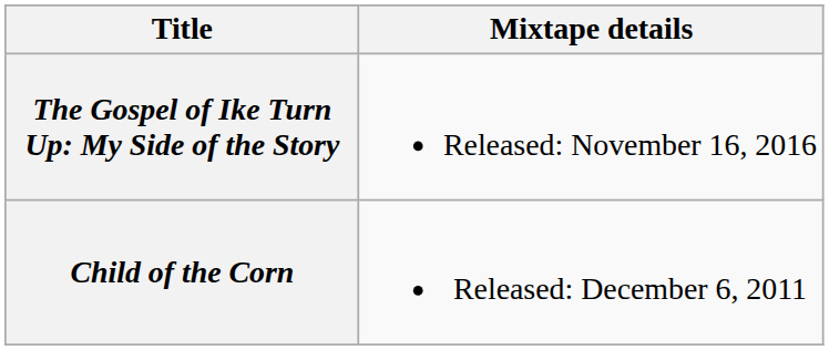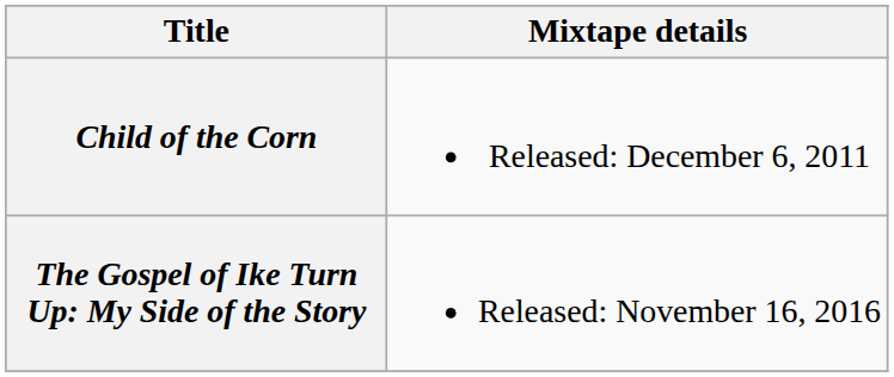 <table class="wikitable plainrowheaders" style="text-align:center;">
 <tr>
 <th scope="col" style="width:11em;">Title</th>
 <th scope="col">Mixtape details</th>
 </tr>
 <tr>
+<th scope="row"><em>Child of the Corn</em></th>
+<td><br><ul><li>Released: December 6, 2011</li></ul></td>
+</tr>
+<tr>
 <th scope="row"><em>The Gospel of Ike Turn Up: My Side of the Story</em></th>
 <td><br><ul><li>Released: November 16, 2016</li></ul></td>
 </tr>
-<tr>
-<th scope="row"><em>Child of the Corn</em></th>
-<td><br><ul><li>Released: December 6, 2011</li></ul></td>
-</tr>
 </table>
